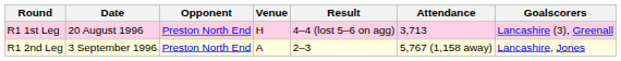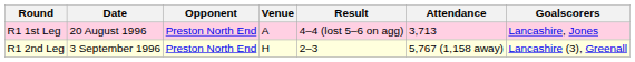 <table class="wikitable">
 <tr>
 <th>Round</th>
 <th>Date</th>
 <th>Opponent</th>
 <th>Venue</th>
 <th>Result</th>
 <th>Attendance</th>
 <th>Goalscorers</th>
 </tr>
 <tr style="background-color: #ffd0e3;">
 <td>R1 1st Leg</td>
 <td>20 August 1996</td>
 <td><a href='#'>Preston North End</a></td>
-<td>H</td>
+<td>A</td>
 <td>4–4 (lost 5–6 on agg)</td>
 <td>3,713</td>
-<td><a href='#'>Lancashire</a> (3), <a href='#'>Greenall</a></td>
+<td><a href='#'>Lancashire</a>, <a href='#'>Jones</a></td>
 </tr>
 <tr style="background-color: #ffffdd;">
 <td>R1 2nd Leg</td>
 <td>3 September 1996</td>
 <td><a href='#'>Preston North End</a></td>
-<td>A</td>
+<td>H</td>
 <td>2–3</td>
 <td>5,767 (1,158 away)</td>
-<td><a href='#'>Lancashire</a>, <a href='#'>Jones</a></td>
+<td><a href='#'>Lancashire</a> (3), <a href='#'>Greenall</a></td>
 </tr>
 </table>
